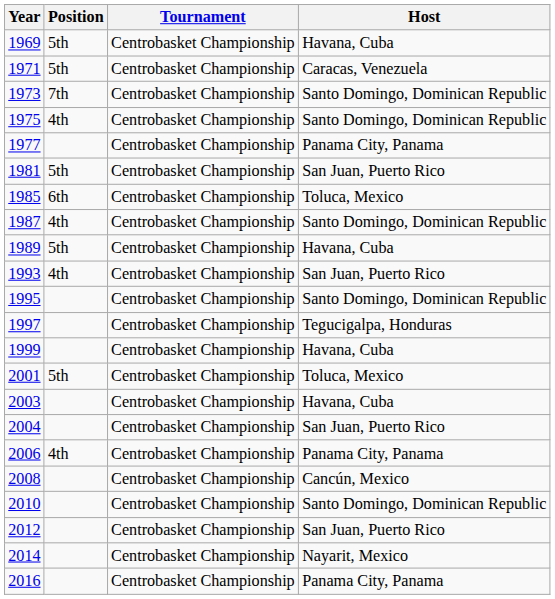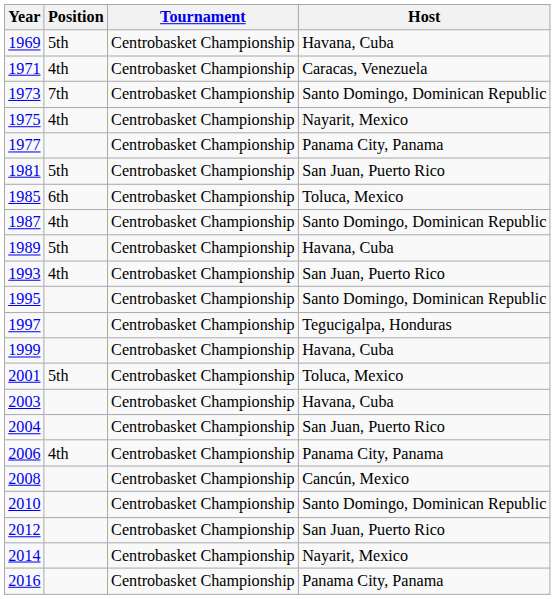 <table class="wikitable">
 <tr>
 <th>Year</th>
 <th>Position</th>
 <th><a href='#'>Tournament</a></th>
 <th>Host</th>
 </tr>
 <tr>
 <td><a href='#'>1969</a></td>
 <td>5th</td>
 <td>Centrobasket Championship</td>
 <td>Havana, Cuba</td>
 </tr>
 <tr>
 <td><a href='#'>1971</a></td>
-<td>5th</td>
+<td>4th</td>
 <td>Centrobasket Championship</td>
 <td>Caracas, Venezuela</td>
 </tr>
 <tr>
 <td><a href='#'>1973</a></td>
 <td>7th</td>
 <td>Centrobasket Championship</td>
 <td>Santo Domingo, Dominican Republic</td>
 </tr>
 <tr>
 <td><a href='#'>1975</a></td>
 <td>4th</td>
 <td>Centrobasket Championship</td>
-<td>Santo Domingo, Dominican Republic</td>
+<td>Nayarit, Mexico</td>
 </tr>
 <tr>
 <td><a href='#'>1977</a></td>
 <td></td>
 <td>Centrobasket Championship</td>
 <td>Panama City, Panama</td>
 </tr>
 <tr>
 <td><a href='#'>1981</a></td>
 <td>5th</td>
 <td>Centrobasket Championship</td>
 <td>San Juan, Puerto Rico</td>
 </tr>
 <tr>
 <td><a href='#'>1985</a></td>
 <td>6th</td>
 <td>Centrobasket Championship</td>
 <td>Toluca, Mexico</td>
 </tr>
 <tr>
 <td><a href='#'>1987</a></td>
 <td>4th</td>
 <td>Centrobasket Championship</td>
 <td>Santo Domingo, Dominican Republic</td>
 </tr>
 <tr>
 <td><a href='#'>1989</a></td>
 <td>5th</td>
 <td>Centrobasket Championship</td>
 <td>Havana, Cuba</td>
 </tr>
 <tr>
 <td><a href='#'>1993</a></td>
 <td>4th</td>
 <td>Centrobasket Championship</td>
 <td>San Juan, Puerto Rico</td>
 </tr>
 <tr>
 <td><a href='#'>1995</a></td>
 <td></td>
 <td>Centrobasket Championship</td>
 <td>Santo Domingo, Dominican Republic</td>
 </tr>
 <tr>
 <td><a href='#'>1997</a></td>
 <td></td>
 <td>Centrobasket Championship</td>
 <td>Tegucigalpa, Honduras</td>
 </tr>
 <tr>
 <td><a href='#'>1999</a></td>
 <td></td>
 <td>Centrobasket Championship</td>
 <td>Havana, Cuba</td>
 </tr>
 <tr>
 <td><a href='#'>2001</a></td>
 <td>5th</td>
 <td>Centrobasket Championship</td>
 <td>Toluca, Mexico</td>
 </tr>
 <tr>
 <td><a href='#'>2003</a></td>
 <td></td>
 <td>Centrobasket Championship</td>
 <td>Havana, Cuba</td>
 </tr>
 <tr>
 <td><a href='#'>2004</a></td>
 <td></td>
 <td>Centrobasket Championship</td>
 <td>San Juan, Puerto Rico</td>
 </tr>
 <tr>
 <td><a href='#'>2006</a></td>
 <td>4th</td>
 <td>Centrobasket Championship</td>
 <td>Panama City, Panama</td>
 </tr>
 <tr>
 <td><a href='#'>2008</a></td>
 <td></td>
 <td>Centrobasket Championship</td>
 <td>Cancún, Mexico</td>
 </tr>
 <tr>
 <td><a href='#'>2010</a></td>
 <td></td>
 <td>Centrobasket Championship</td>
 <td>Santo Domingo, Dominican Republic</td>
 </tr>
 <tr>
 <td><a href='#'>2012</a></td>
 <td></td>
 <td>Centrobasket Championship</td>
 <td>San Juan, Puerto Rico</td>
 </tr>
 <tr>
 <td><a href='#'>2014</a></td>
 <td></td>
 <td>Centrobasket Championship</td>
 <td>Nayarit, Mexico</td>
 </tr>
 <tr>
 <td><a href='#'>2016</a></td>
 <td></td>
 <td>Centrobasket Championship</td>
 <td>Panama City, Panama</td>
 </tr>
 </table>
